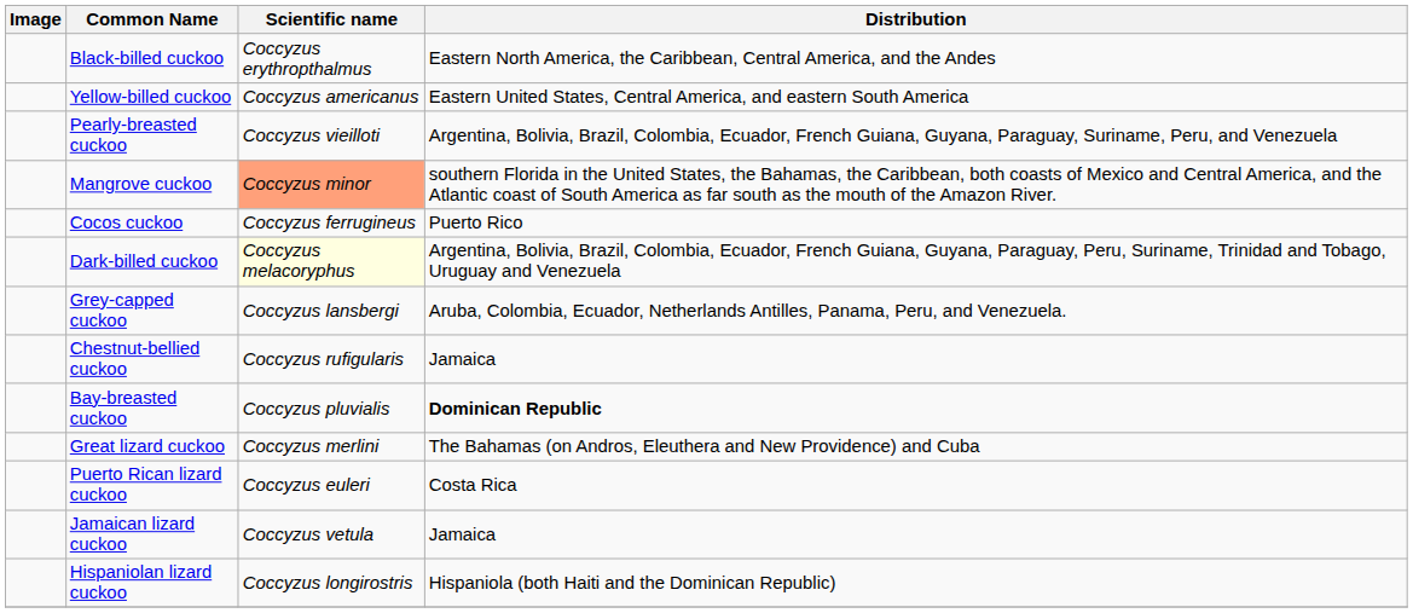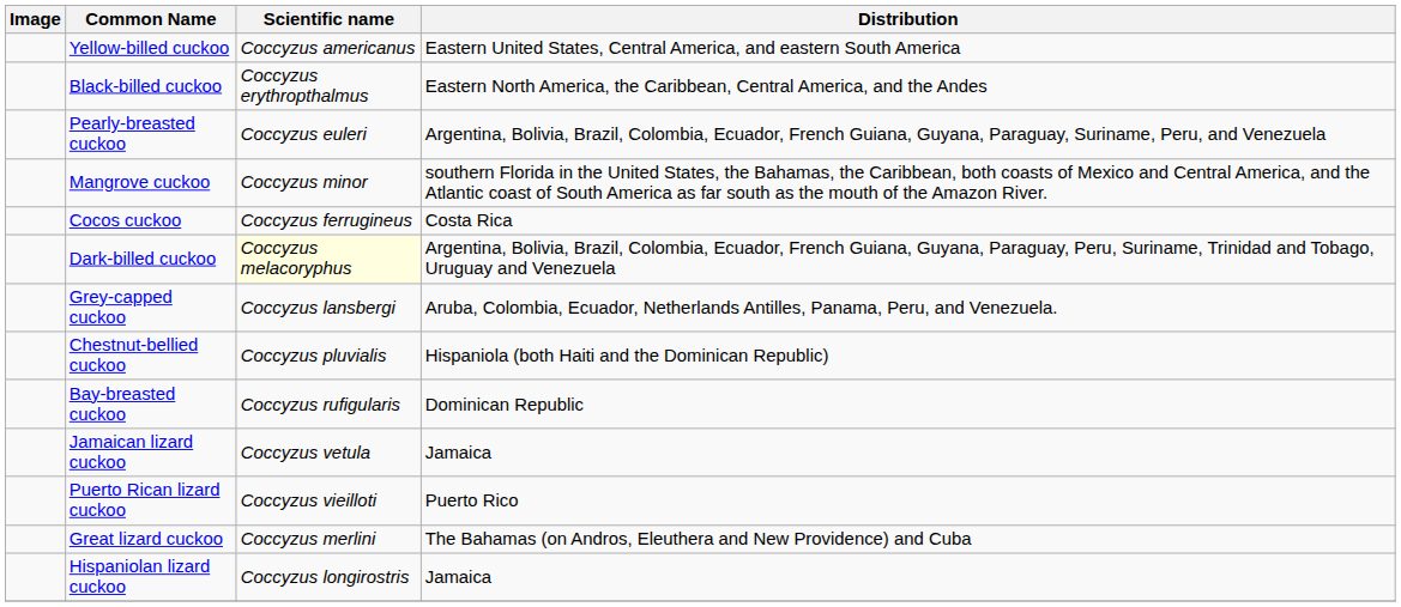 <table class="wikitable">
 <tr>
 <th>Image</th>
 <th>Common Name</th>
 <th>Scientific name</th>
 <th>Distribution</th>
 </tr>
 <tr>
 <td></td>
+<td><a href='#'>Yellow-billed cuckoo</a></td>
+<td><em>Coccyzus americanus</em></td>
+<td>Eastern United States, Central America, and eastern South America</td>
+</tr>
+<tr>
+<td></td>
 <td><a href='#'>Black-billed cuckoo</a></td>
 <td><em>Coccyzus erythropthalmus</em></td>
 <td>Eastern North America, the Caribbean, Central America, and the Andes</td>
 </tr>
 <tr>
 <td></td>
-<td><a href='#'>Yellow-billed cuckoo</a></td>
-<td><em>Coccyzus americanus</em></td>
-<td>Eastern United States, Central America, and eastern South America</td>
-</tr>
-<tr>
-<td></td>
 <td><a href='#'>Pearly-breasted cuckoo</a></td>
-<td><em>Coccyzus vieilloti</em></td>
+<td><em>Coccyzus euleri</em></td>
 <td>Argentina, Bolivia, Brazil, Colombia, Ecuador, French Guiana, Guyana, Paraguay, Suriname, Peru, and Venezuela</td>
 </tr>
 <tr>
 <td></td>
 <td><a href='#'>Mangrove cuckoo</a></td>
-<td style="background: lightsalmon;"><em>Coccyzus minor</em></td>
+<td><em>Coccyzus minor</em></td>
 <td>southern Florida in the United States, the Bahamas, the Caribbean, both coasts of Mexico and Central America, and the Atlantic coast of South America as far south as the mouth of the Amazon River.</td>
 </tr>
 <tr>
 <td></td>
 <td><a href='#'>Cocos cuckoo</a></td>
 <td><em>Coccyzus ferrugineus</em></td>
-<td>Puerto Rico</td>
+<td>Costa Rica</td>
 </tr>
 <tr>
 <td></td>
 <td><a href='#'>Dark-billed cuckoo</a></td>
 <td style="background: lightyellow;"><em>Coccyzus melacoryphus</em></td>
 <td>Argentina, Bolivia, Brazil, Colombia, Ecuador, French Guiana, Guyana, Paraguay, Peru, Suriname, Trinidad and Tobago, Uruguay and Venezuela</td>
 </tr>
 <tr>
 <td></td>
 <td><a href='#'>Grey-capped cuckoo</a></td>
 <td><em>Coccyzus lansbergi</em></td>
 <td>Aruba, Colombia, Ecuador, Netherlands Antilles, Panama, Peru, and Venezuela.</td>
 </tr>
 <tr>
 <td></td>
 <td><a href='#'>Chestnut-bellied cuckoo</a></td>
+<td><em>Coccyzus pluvialis</em></td>
+<td>Hispaniola (both Haiti and the Dominican Republic)</td>
+</tr>
+<tr>
+<td></td>
+<td><a href='#'>Bay-breasted cuckoo</a></td>
 <td><em>Coccyzus rufigularis</em></td>
+<td>Dominican Republic</td>
+</tr>
+<tr>
+<td></td>
+<td><a href='#'>Jamaican lizard cuckoo</a></td>
+<td><em>Coccyzus vetula</em></td>
 <td>Jamaica</td>
 </tr>
 <tr>
 <td></td>
-<td><a href='#'>Bay-breasted cuckoo</a></td>
-<td><em>Coccyzus pluvialis</em></td>
-<td><strong>Dominican Republic</strong></td>
+<td><a href='#'>Puerto Rican lizard cuckoo</a></td>
+<td><em>Coccyzus vieilloti</em></td>
+<td>Puerto Rico</td>
 </tr>
 <tr>
 <td></td>
 <td><a href='#'>Great lizard cuckoo</a></td>
 <td><em>Coccyzus merlini</em></td>
 <td>The Bahamas (on Andros, Eleuthera and New Providence) and Cuba</td>
 </tr>
 <tr>
 <td></td>
-<td><a href='#'>Puerto Rican lizard cuckoo</a></td>
-<td><em>Coccyzus euleri</em></td>
-<td>Costa Rica</td>
-</tr>
-<tr>
-<td></td>
-<td><a href='#'>Jamaican lizard cuckoo</a></td>
-<td><em>Coccyzus vetula</em></td>
-<td>Jamaica</td>
-</tr>
-<tr>
-<td></td>
 <td><a href='#'>Hispaniolan lizard cuckoo</a></td>
 <td><em>Coccyzus longirostris</em></td>
-<td>Hispaniola (both Haiti and the Dominican Republic)</td>
+<td>Jamaica</td>
 </tr>
 <tr>
 </tr>
 </table>
